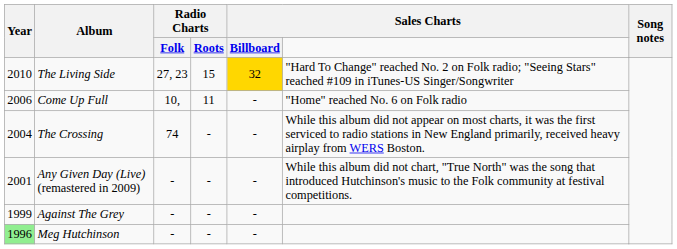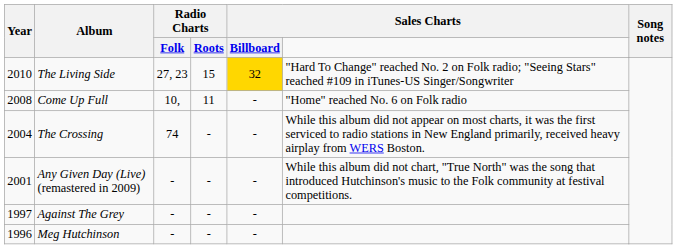 <table class="wikitable">
 <tr>
 <th rowspan="2">Year</th>
 <th rowspan="2">Album</th>
 <th colspan="2">Radio Charts</th>
 <th colspan="3">Sales Charts</th>
 <th rowspan="2">Song notes</th>
 </tr>
 <tr>
 <th width="40"><a href='#'>Folk</a></th>
 <th width="40"><a href='#'>Roots</a></th>
 <th width="40"><a href='#'>Billboard</a></th>
 </tr>
 <tr>
 <td>2010</td>
 <td><em>The Living Side</em></td>
 <td align="center">27, 23</td>
 <td align="center">15</td>
 <td align="center" style="background: gold;">32</td>
 <td align="left">"Hard To Change" reached No. 2 on Folk radio; "Seeing Stars" reached #109 in iTunes-US Singer/Songwriter</td>
 </tr>
 <tr>
-<td>2006</td>
+<td>2008</td>
 <td><em>Come Up Full</em></td>
 <td align="center">10,</td>
 <td align="center">11</td>
 <td align="center">-</td>
 <td align="left">"Home" reached No. 6 on Folk radio</td>
 </tr>
 <tr>
 <td>2004</td>
 <td><em>The Crossing</em></td>
 <td align="center">74</td>
 <td align="center">-</td>
 <td align="center">-</td>
 <td align="left">While this album did not appear on most charts, it was the first serviced to radio stations in New England primarily, received heavy airplay from <a href='#'>WERS</a> Boston.</td>
 </tr>
 <tr>
 <td>2001</td>
 <td><em>Any Given Day (Live)</em> (remastered in 2009)</td>
 <td align="center">-</td>
 <td align="center">-</td>
 <td align="center">-</td>
 <td align="left">While this album did not chart, "True North" was the song that introduced Hutchinson's music to the Folk community at festival competitions.</td>
 </tr>
 <tr>
-<td>1999</td>
+<td>1997</td>
 <td><em>Against The Grey</em></td>
 <td align="center">-</td>
 <td align="center">-</td>
 <td align="center">-</td>
 <td align="left"></td>
 </tr>
 <tr>
-<td style="background: lightgreen;">1996</td>
+<td>1996</td>
 <td><em>Meg Hutchinson</em></td>
 <td align="center">-</td>
 <td align="center">-</td>
 <td align="center">-</td>
 <td align="left"></td>
 </tr>
 </table>
